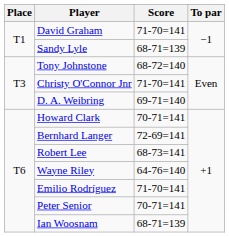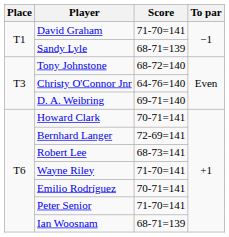 <table class="wikitable">
 <tr>
 <th>Place</th>
 <th>Player</th>
 <th>Score</th>
 <th>To par</th>
 </tr>
 <tr>
 <td rowspan="2" align=center>T1</td>
 <td> <a href='#'>David Graham</a></td>
 <td align=center>71-70=141</td>
 <td rowspan="2" align=center>−1</td>
 </tr>
 <tr>
 <td> <a href='#'>Sandy Lyle</a></td>
 <td align=center>68-71=139</td>
 </tr>
 <tr>
 <td rowspan="3" align=center>T3</td>
 <td> <a href='#'>Tony Johnstone</a></td>
 <td align=center>68-72=140</td>
 <td rowspan="3" align=center>Even</td>
 </tr>
 <tr>
 <td> <a href='#'>Christy O'Connor Jnr</a></td>
-<td align=center>71-70=141</td>
+<td align=center>64-76=140</td>
 </tr>
 <tr>
 <td> <a href='#'>D. A. Weibring</a></td>
 <td align=center>69-71=140</td>
 </tr>
 <tr>
 <td rowspan="7" align=center>T6</td>
 <td> <a href='#'>Howard Clark</a></td>
 <td align=center>70-71=141</td>
 <td rowspan="7" align=center>+1</td>
 </tr>
 <tr>
 <td> <a href='#'>Bernhard Langer</a></td>
 <td align=center>72-69=141</td>
 </tr>
 <tr>
 <td> <a href='#'>Robert Lee</a></td>
 <td align=center>68-73=141</td>
 </tr>
 <tr>
 <td> <a href='#'>Wayne Riley</a></td>
-<td align=center>64-76=140</td>
+<td align=center>71-70=141</td>
 </tr>
 <tr>
 <td> <a href='#'>Emilio Rodríguez</a></td>
-<td align=center>71-70=141</td>
+<td align=center>70-71=141</td>
 </tr>
 <tr>
 <td> <a href='#'>Peter Senior</a></td>
-<td align=center>70-71=141</td>
+<td align=center>71-70=141</td>
 </tr>
 <tr>
 <td> <a href='#'>Ian Woosnam</a></td>
 <td align=center>68-71=139</td>
 </tr>
 </table>
